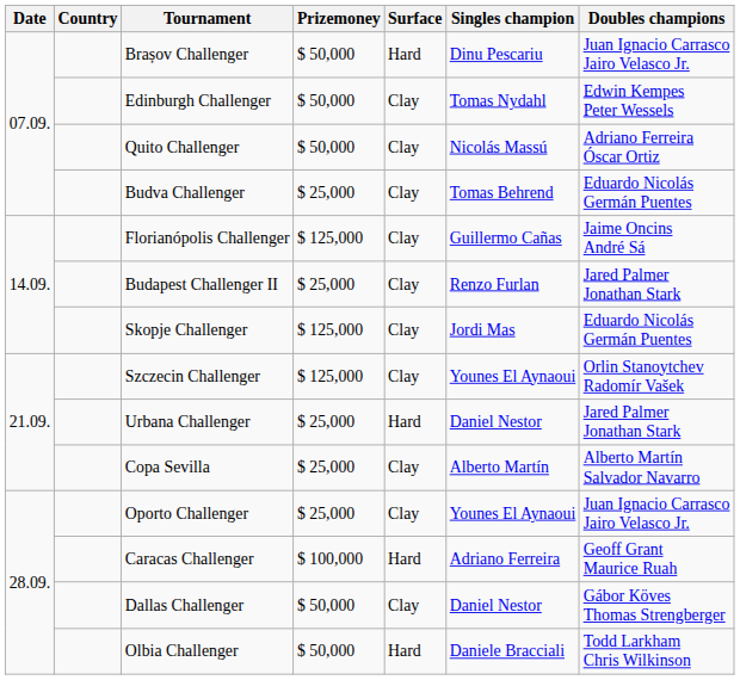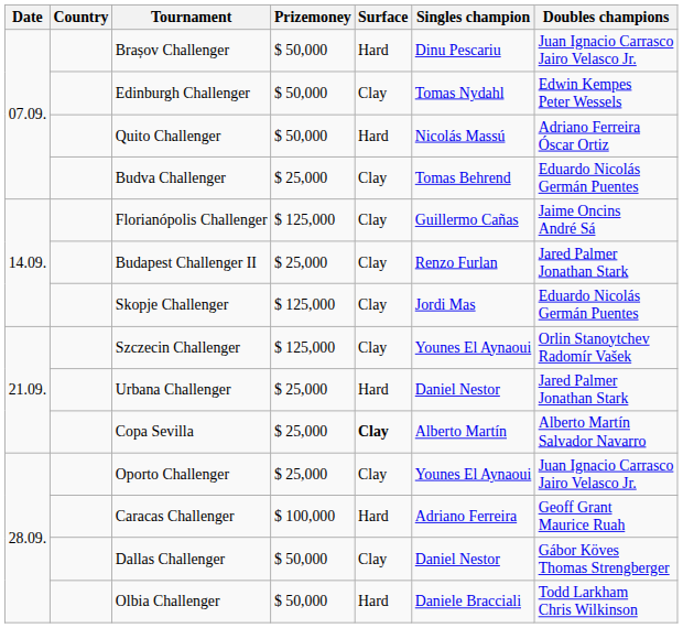 <table class="sortable wikitable" style=font-size:97%>
 <tr>
 <th>Date</th>
 <th>Country</th>
 <th>Tournament</th>
 <th>Prizemoney</th>
 <th>Surface</th>
 <th>Singles champion</th>
 <th>Doubles champions</th>
 </tr>
 <tr>
 <td rowspan="4">07.09.</td>
 <td></td>
 <td>Brașov Challenger</td>
 <td>$ 50,000</td>
 <td>Hard</td>
 <td> <a href='#'>Dinu Pescariu</a></td>
 <td> <a href='#'>Juan Ignacio Carrasco</a><br>  <a href='#'>Jairo Velasco Jr.</a></td>
 </tr>
 <tr>
 <td></td>
 <td>Edinburgh Challenger</td>
 <td>$ 50,000</td>
 <td>Clay</td>
 <td> <a href='#'>Tomas Nydahl</a></td>
 <td> <a href='#'>Edwin Kempes</a><br> <a href='#'>Peter Wessels</a></td>
 </tr>
 <tr>
 <td></td>
 <td>Quito Challenger</td>
 <td>$ 50,000</td>
-<td>Clay</td>
+<td>Hard</td>
 <td> <a href='#'>Nicolás Massú</a></td>
 <td> <a href='#'>Adriano Ferreira</a> <br>  <a href='#'>Óscar Ortiz</a></td>
 </tr>
 <tr>
 <td></td>
 <td>Budva Challenger</td>
 <td>$ 25,000</td>
 <td>Clay</td>
 <td> <a href='#'>Tomas Behrend</a></td>
 <td> <a href='#'>Eduardo Nicolás</a><br> <a href='#'>Germán Puentes</a></td>
 </tr>
 <tr>
 <td rowspan="3">14.09.</td>
 <td></td>
 <td>Florianópolis Challenger</td>
 <td>$ 125,000</td>
 <td>Clay</td>
 <td> <a href='#'>Guillermo Cañas</a></td>
 <td> <a href='#'>Jaime Oncins</a><br> <a href='#'>André Sá</a></td>
 </tr>
 <tr>
 <td></td>
 <td>Budapest Challenger II</td>
 <td>$ 25,000</td>
 <td>Clay</td>
 <td> <a href='#'>Renzo Furlan</a></td>
 <td> <a href='#'>Jared Palmer</a> <br>  <a href='#'>Jonathan Stark</a></td>
 </tr>
 <tr>
 <td></td>
 <td>Skopje Challenger</td>
 <td>$ 125,000</td>
 <td>Clay</td>
 <td> <a href='#'>Jordi Mas</a></td>
 <td> <a href='#'>Eduardo Nicolás</a><br> <a href='#'>Germán Puentes</a></td>
 </tr>
 <tr>
 <td rowspan="3">21.09.</td>
 <td></td>
 <td>Szczecin Challenger</td>
 <td>$ 125,000</td>
 <td>Clay</td>
 <td> <a href='#'>Younes El Aynaoui</a></td>
 <td> <a href='#'>Orlin Stanoytchev</a><br> <a href='#'>Radomír Vašek</a></td>
 </tr>
 <tr>
 <td></td>
 <td>Urbana Challenger</td>
 <td>$ 25,000</td>
 <td>Hard</td>
 <td> <a href='#'>Daniel Nestor</a></td>
 <td> <a href='#'>Jared Palmer</a><br> <a href='#'>Jonathan Stark</a></td>
 </tr>
 <tr>
 <td></td>
 <td>Copa Sevilla</td>
 <td>$ 25,000</td>
-<td>Clay</td>
+<td><strong>Clay</strong></td>
 <td> <a href='#'>Alberto Martín</a></td>
 <td> <a href='#'>Alberto Martín</a><br> <a href='#'>Salvador Navarro</a></td>
 </tr>
 <tr>
 <td rowspan="4">28.09.</td>
 <td></td>
 <td>Oporto Challenger</td>
 <td>$ 25,000</td>
 <td>Clay</td>
 <td> <a href='#'>Younes El Aynaoui</a></td>
 <td> <a href='#'>Juan Ignacio Carrasco</a><br> <a href='#'>Jairo Velasco Jr.</a></td>
 </tr>
 <tr>
 <td></td>
 <td>Caracas Challenger</td>
 <td>$ 100,000</td>
 <td>Hard</td>
 <td> <a href='#'>Adriano Ferreira</a></td>
 <td> <a href='#'>Geoff Grant</a><br> <a href='#'>Maurice Ruah</a></td>
 </tr>
 <tr>
 <td></td>
 <td>Dallas Challenger</td>
 <td>$ 50,000</td>
 <td>Clay</td>
 <td> <a href='#'>Daniel Nestor</a></td>
 <td> <a href='#'>Gábor Köves</a><br> <a href='#'>Thomas Strengberger</a></td>
 </tr>
 <tr>
 <td></td>
 <td>Olbia Challenger</td>
 <td>$ 50,000</td>
 <td>Hard</td>
 <td> <a href='#'>Daniele Bracciali</a></td>
 <td> <a href='#'>Todd Larkham</a><br> <a href='#'>Chris Wilkinson</a></td>
 </tr>
 </table>
